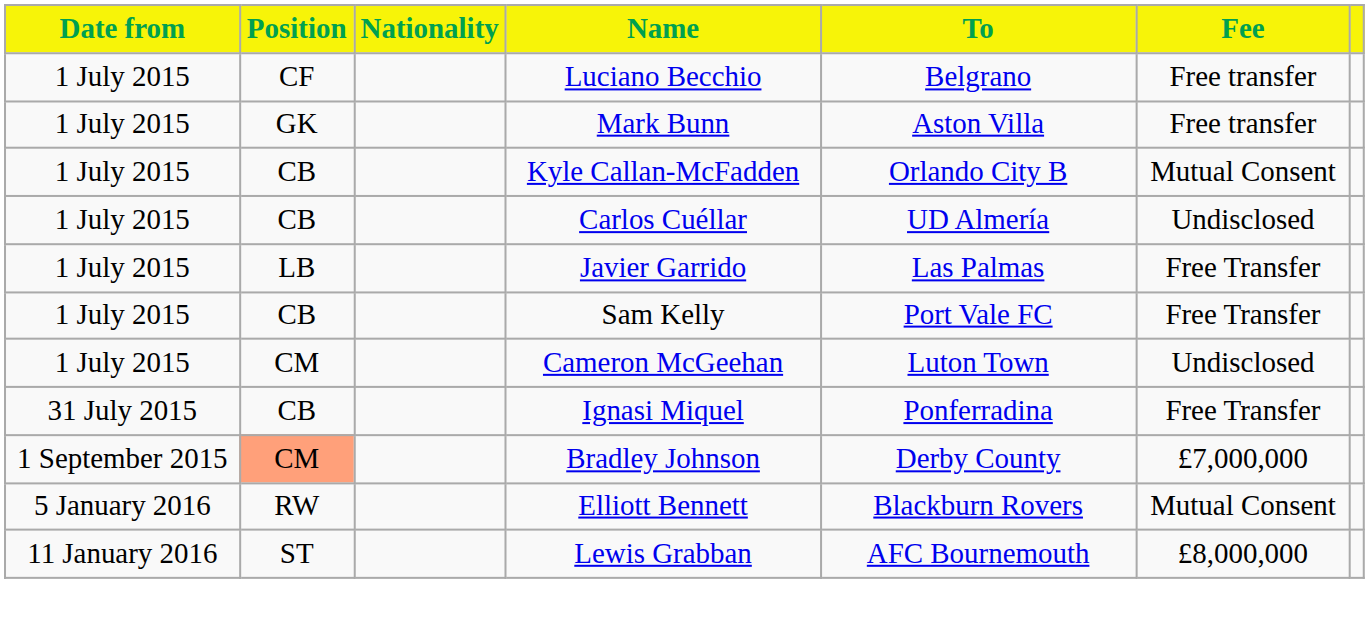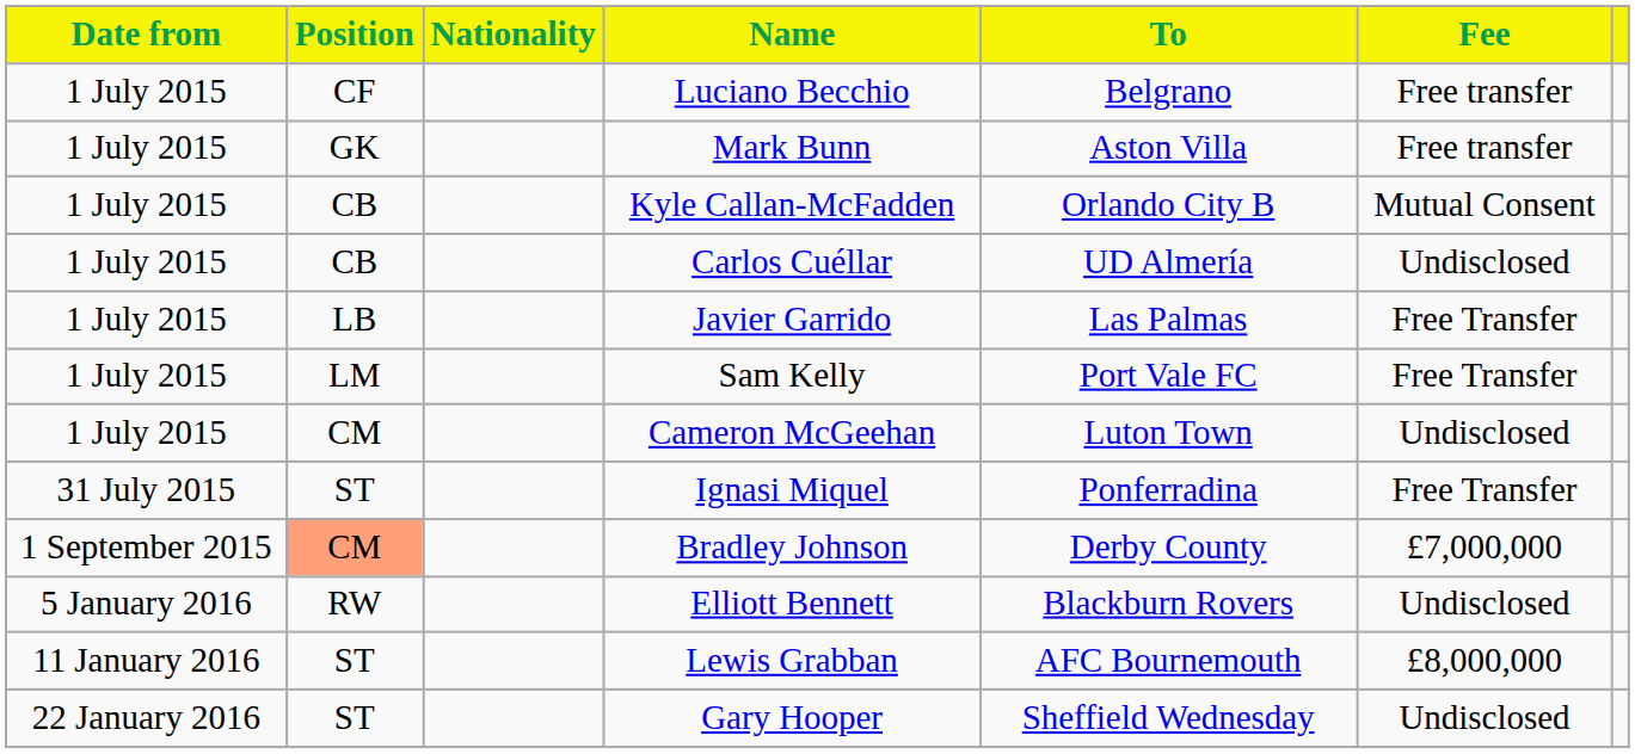 <table class="wikitable"  style="text-align:center; font-size:90%; ">
 <tr>
 <th style="background:#F7F408; color:#00A050; width:110px;">Date from</th>
 <th style="background:#F7F408; color:#00A050; width:50px;">Position</th>
 <th style="background:#F7F408; color:#00A050; width:50px;">Nationality</th>
 <th style="background:#F7F408; color:#00A050; width:150px;">Name</th>
 <th style="background:#F7F408; color:#00A050; width:150px;">To</th>
 <th style="background:#F7F408; color:#00A050; width:100px;">Fee</th>
 <th style="background:#F7F408; color:#00A050"></th>
 </tr>
 <tr>
 <td>1 July 2015</td>
 <td>CF</td>
 <td></td>
 <td><a href='#'>Luciano Becchio</a></td>
 <td><a href='#'>Belgrano</a> </td>
 <td>Free transfer</td>
 <td></td>
 </tr>
 <tr>
 <td>1 July 2015</td>
 <td>GK</td>
 <td></td>
 <td><a href='#'>Mark Bunn</a></td>
 <td><a href='#'>Aston Villa</a> </td>
 <td>Free transfer</td>
 <td></td>
 </tr>
 <tr>
 <td>1 July 2015</td>
 <td>CB</td>
 <td></td>
 <td><a href='#'>Kyle Callan-McFadden</a></td>
 <td><a href='#'>Orlando City B</a></td>
 <td>Mutual Consent</td>
 <td></td>
 </tr>
 <tr>
 <td>1 July 2015</td>
 <td>CB</td>
 <td></td>
 <td><a href='#'>Carlos Cuéllar</a></td>
 <td><a href='#'>UD Almería</a></td>
 <td>Undisclosed</td>
 <td></td>
 </tr>
 <tr>
 <td>1 July 2015</td>
 <td>LB</td>
 <td></td>
 <td><a href='#'>Javier Garrido</a></td>
 <td><a href='#'>Las Palmas</a> </td>
 <td>Free Transfer</td>
 <td></td>
 </tr>
 <tr>
 <td>1 July 2015</td>
-<td>CB</td>
+<td>LM</td>
 <td></td>
 <td>Sam Kelly</td>
 <td><a href='#'>Port Vale FC</a></td>
 <td>Free Transfer</td>
 <td></td>
 </tr>
 <tr>
 <td>1 July 2015</td>
 <td>CM</td>
 <td></td>
 <td><a href='#'>Cameron McGeehan</a></td>
 <td><a href='#'>Luton Town</a></td>
 <td>Undisclosed</td>
 <td></td>
 </tr>
 <tr>
 <td>31 July 2015</td>
-<td>CB</td>
+<td>ST</td>
 <td></td>
 <td><a href='#'>Ignasi Miquel</a></td>
 <td><a href='#'>Ponferradina</a> </td>
 <td>Free Transfer</td>
 <td></td>
 </tr>
 <tr>
 <td>1 September 2015</td>
 <td style="background: lightsalmon;">CM</td>
 <td></td>
 <td><a href='#'>Bradley Johnson</a></td>
 <td><a href='#'>Derby County</a></td>
 <td>£7,000,000</td>
 <td></td>
 </tr>
 <tr>
 <td>5 January 2016</td>
 <td>RW</td>
 <td></td>
 <td><a href='#'>Elliott Bennett</a></td>
 <td><a href='#'>Blackburn Rovers</a></td>
-<td>Mutual Consent</td>
+<td>Undisclosed</td>
 <td></td>
 </tr>
 <tr>
 <td>11 January 2016</td>
 <td>ST</td>
 <td></td>
 <td><a href='#'>Lewis Grabban</a></td>
 <td><a href='#'>AFC Bournemouth</a></td>
 <td>£8,000,000</td>
 <td></td>
 </tr>
+<tr>
+<td>22 January 2016</td>
+<td>ST</td>
+<td></td>
+<td><a href='#'>Gary Hooper</a></td>
+<td><a href='#'>Sheffield Wednesday</a></td>
+<td>Undisclosed</td>
+<td></td>
+</tr>
 </table>
